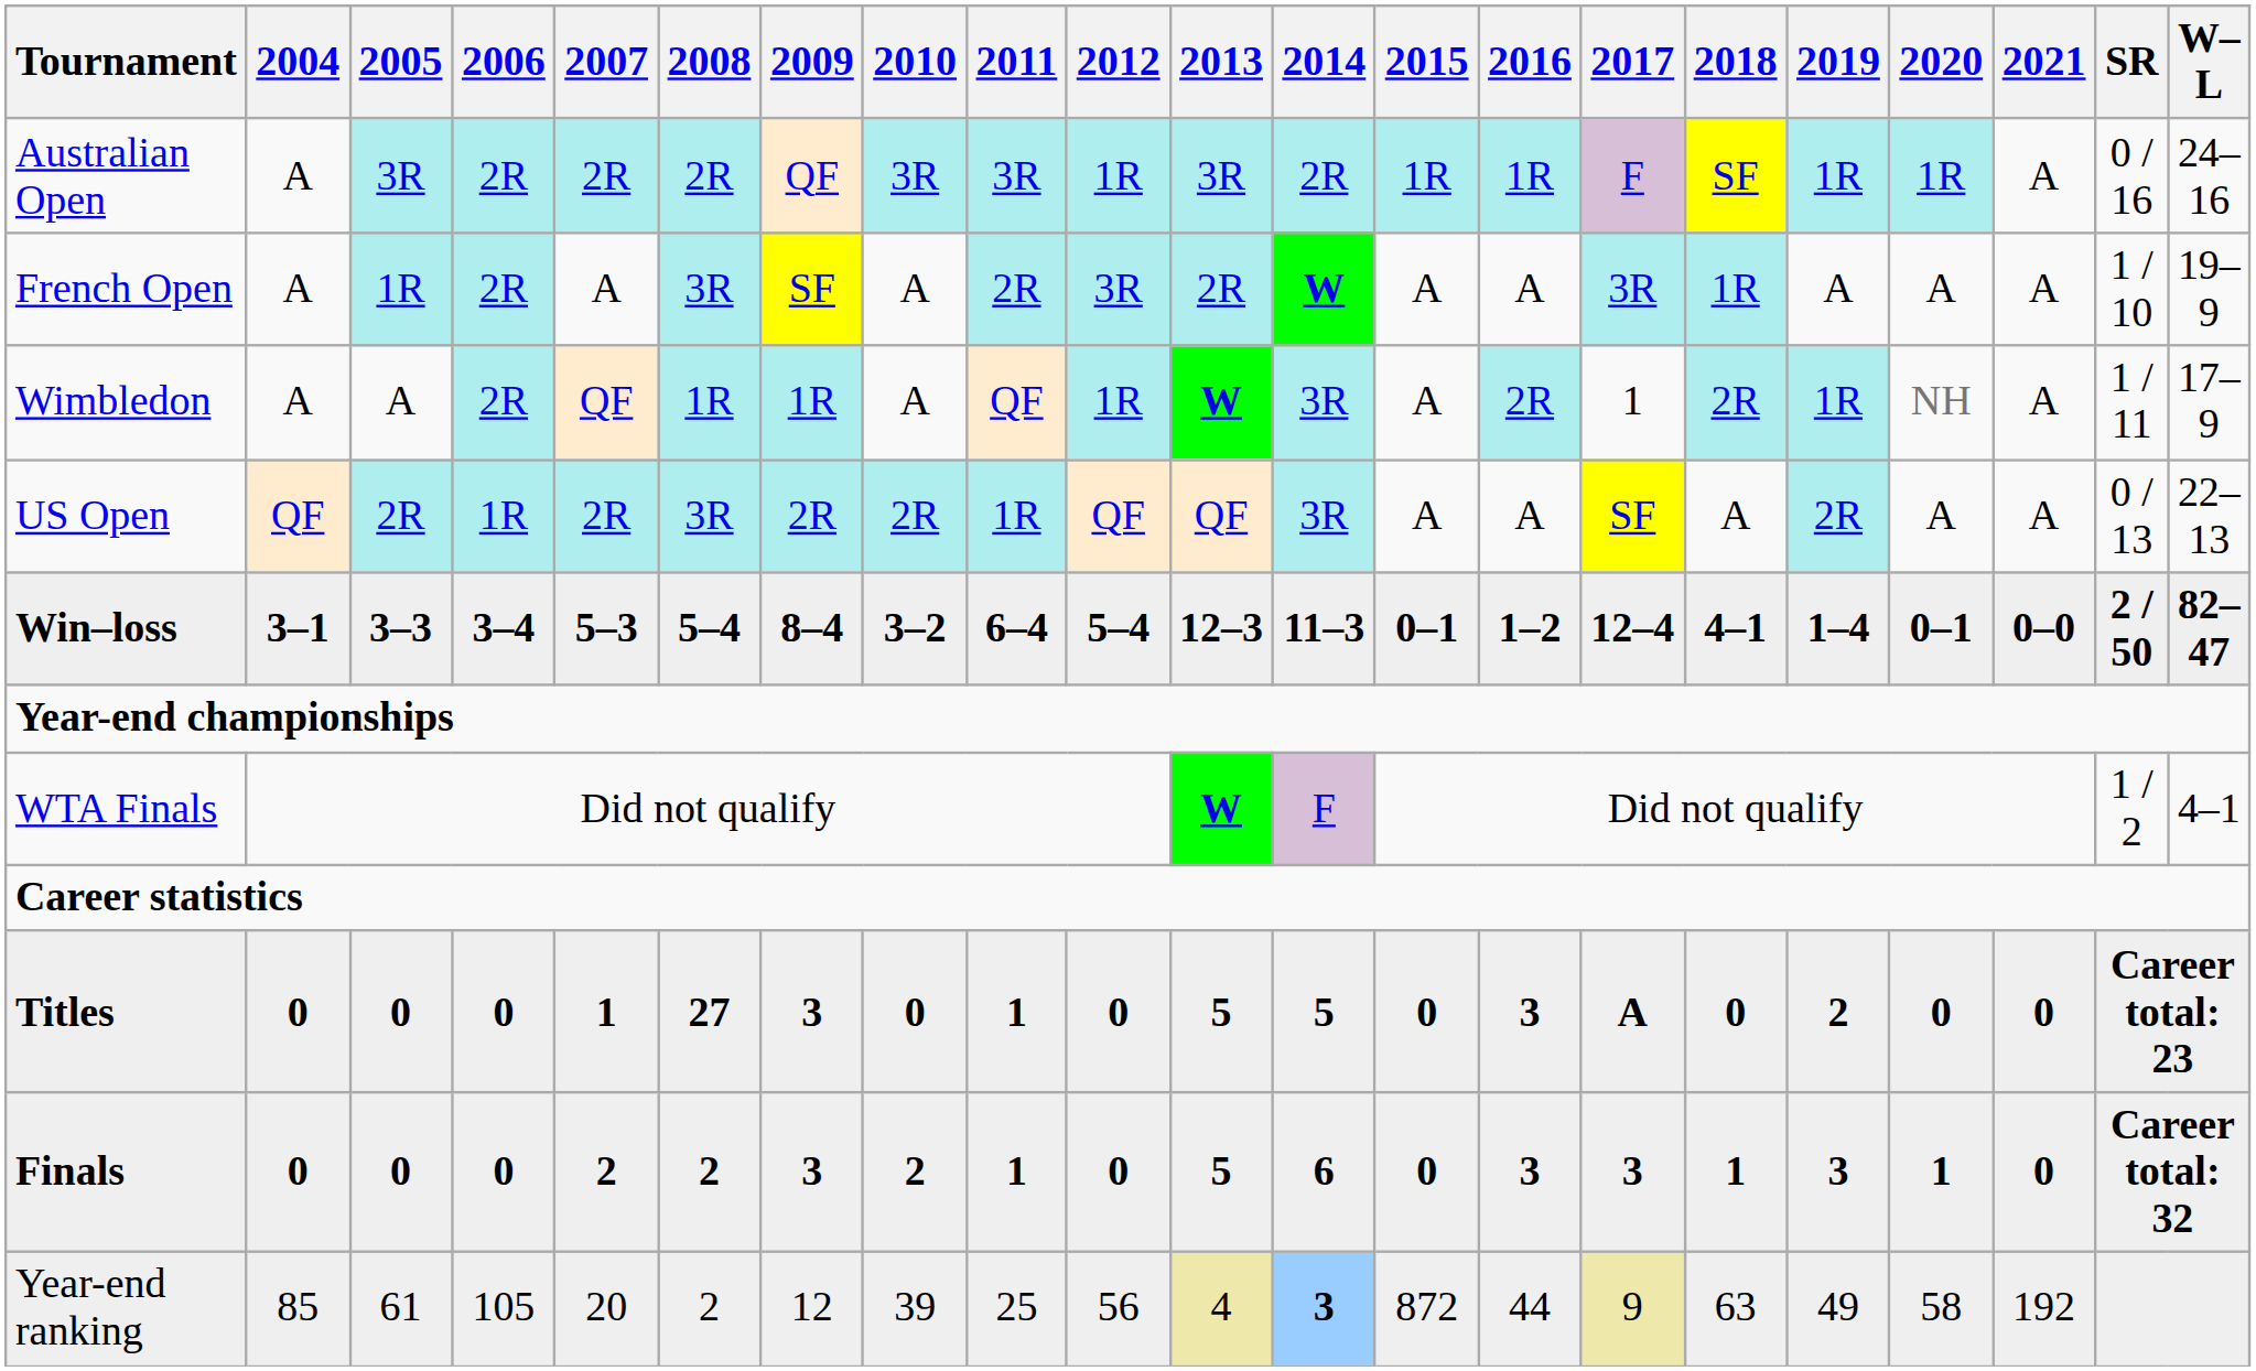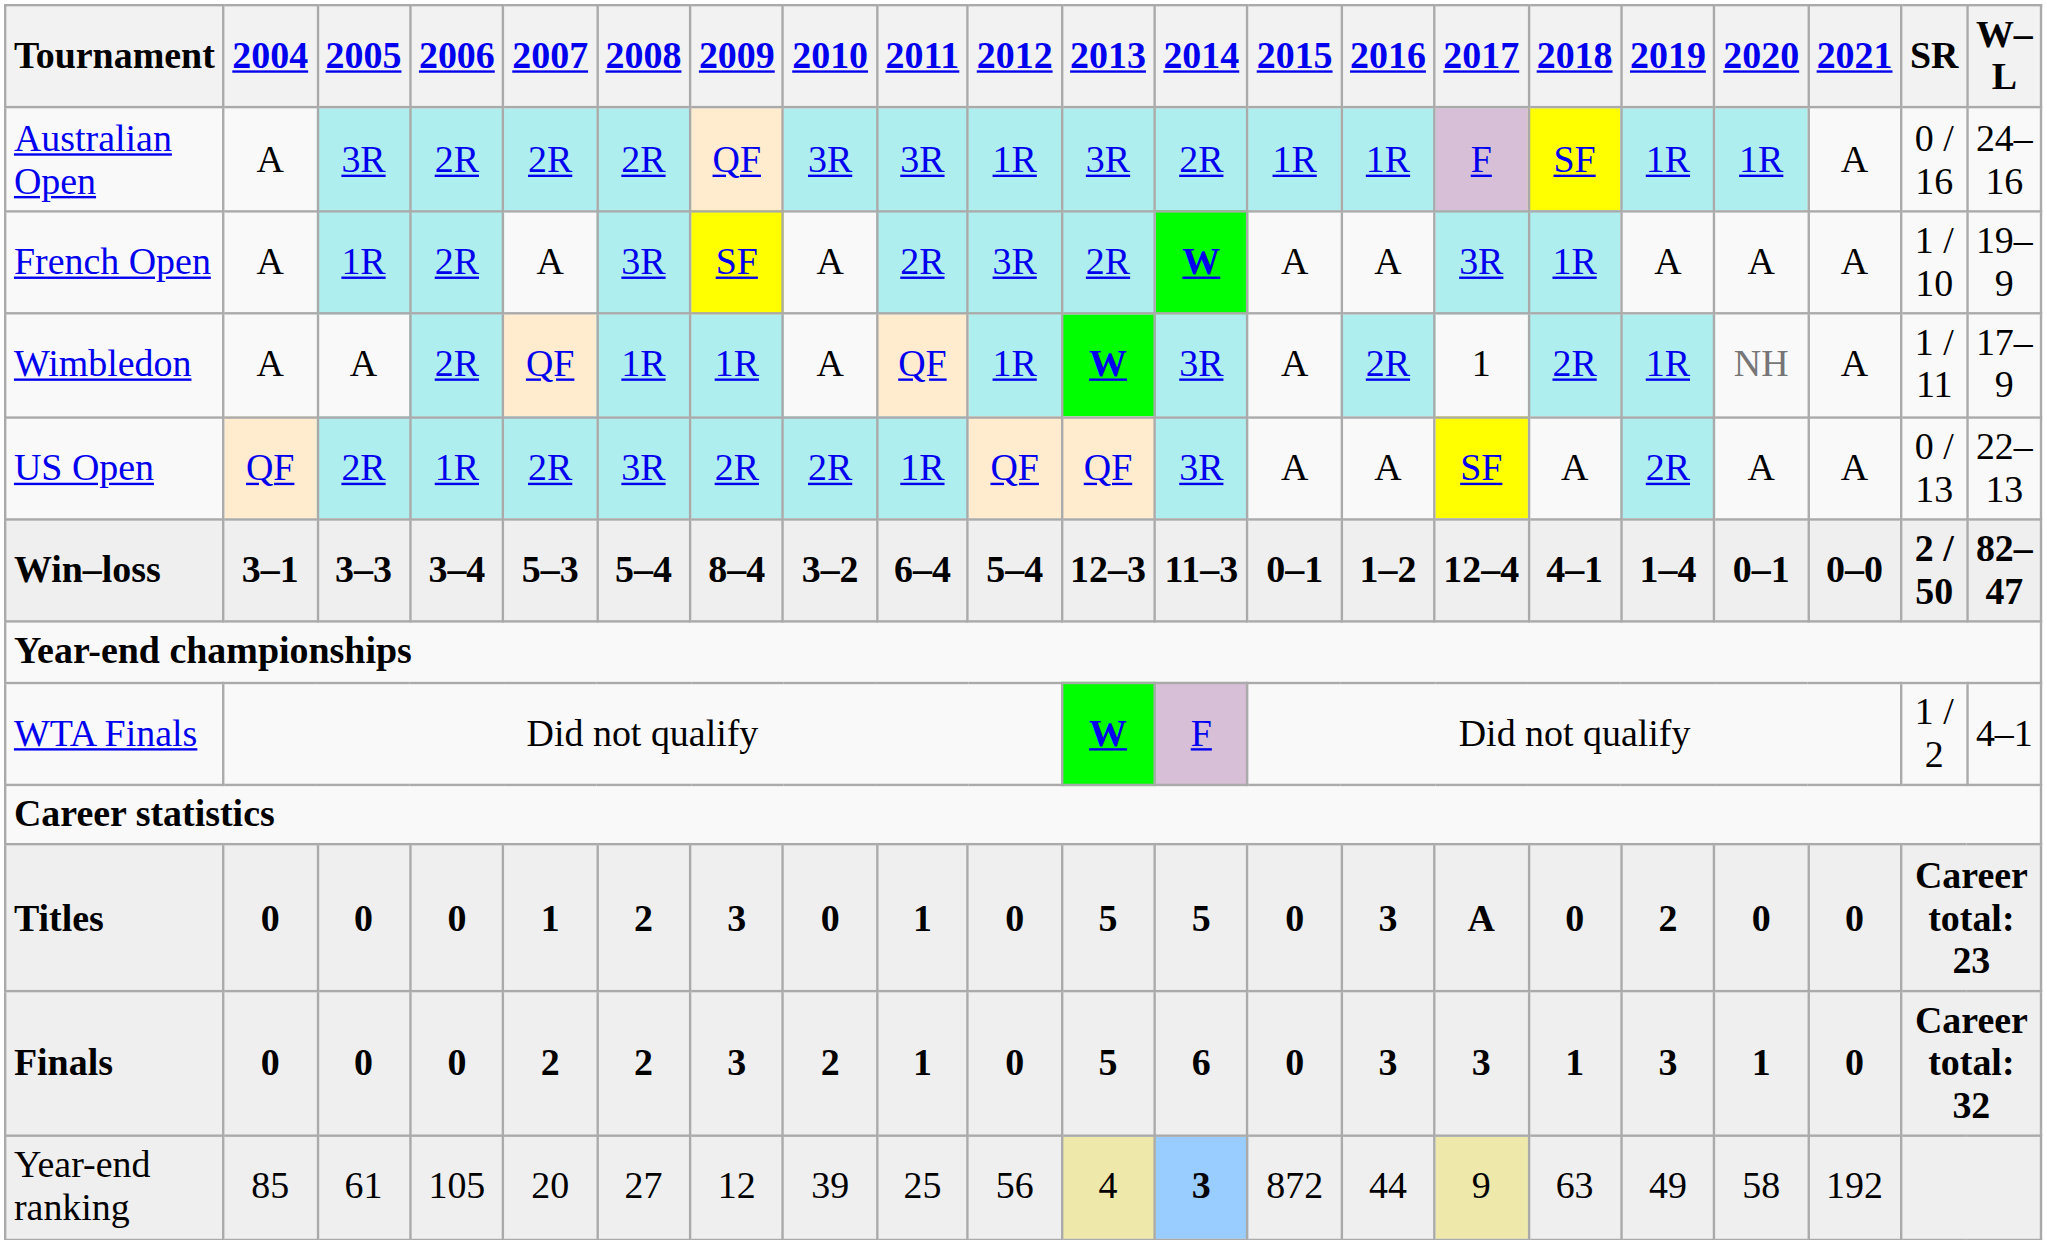 <table class="wikitable nowrap" style=text-align:center;>
 <tr>
 <th>Tournament</th>
 <th><a href='#'>2004</a></th>
 <th><a href='#'>2005</a></th>
 <th><a href='#'>2006</a></th>
 <th><a href='#'>2007</a></th>
 <th><a href='#'>2008</a></th>
 <th><a href='#'>2009</a></th>
 <th><a href='#'>2010</a></th>
 <th><a href='#'>2011</a></th>
 <th><a href='#'>2012</a></th>
 <th><a href='#'>2013</a></th>
 <th><a href='#'>2014</a></th>
 <th><a href='#'>2015</a></th>
 <th><a href='#'>2016</a></th>
 <th><a href='#'>2017</a></th>
 <th><a href='#'>2018</a></th>
 <th><a href='#'>2019</a></th>
 <th><a href='#'>2020</a></th>
 <th><a href='#'>2021</a></th>
 <th>SR</th>
 <th>W–L</th>
 </tr>
 <tr>
 <td align=left><a href='#'>Australian Open</a></td>
 <td>A</td>
 <td style="background:#afeeee;"><a href='#'>3R</a></td>
 <td style="background:#afeeee;"><a href='#'>2R</a></td>
 <td style="background:#afeeee;"><a href='#'>2R</a></td>
 <td style="background:#afeeee;"><a href='#'>2R</a></td>
 <td style="background:#ffebcd;"><a href='#'>QF</a></td>
 <td style="background:#afeeee;"><a href='#'>3R</a></td>
 <td style="background:#afeeee;"><a href='#'>3R</a></td>
 <td style="background:#afeeee;"><a href='#'>1R</a></td>
 <td style="background:#afeeee;"><a href='#'>3R</a></td>
 <td style="background:#afeeee;"><a href='#'>2R</a></td>
 <td style="background:#afeeee;"><a href='#'>1R</a></td>
 <td style="background:#afeeee;"><a href='#'>1R</a></td>
 <td style="background:thistle;"><a href='#'>F</a></td>
 <td style="background:yellow;"><a href='#'>SF</a></td>
 <td style="background:#afeeee;"><a href='#'>1R</a></td>
 <td style="background:#afeeee;"><a href='#'>1R</a></td>
 <td>A</td>
 <td>0 / 16</td>
 <td>24–16</td>
 </tr>
 <tr>
 <td align=left><a href='#'>French Open</a></td>
 <td>A</td>
 <td style="background:#afeeee;"><a href='#'>1R</a></td>
 <td style="background:#afeeee;"><a href='#'>2R</a></td>
 <td>A</td>
 <td style="background:#afeeee;"><a href='#'>3R</a></td>
 <td style="background:yellow;"><a href='#'>SF</a></td>
 <td>A</td>
 <td style="background:#afeeee;"><a href='#'>2R</a></td>
 <td style="background:#afeeee;"><a href='#'>3R</a></td>
 <td style="background:#afeeee;"><a href='#'>2R</a></td>
 <td style="background:lime;"><strong><a href='#'>W</a></strong></td>
 <td>A</td>
 <td>A</td>
 <td style="background:#afeeee;"><a href='#'>3R</a></td>
 <td style="background:#afeeee;"><a href='#'>1R</a></td>
 <td>A</td>
 <td>A</td>
 <td>A</td>
 <td>1 / 10</td>
 <td>19–9</td>
 </tr>
 <tr>
 <td align=left><a href='#'>Wimbledon</a></td>
 <td>A</td>
 <td>A</td>
 <td style="background:#afeeee;"><a href='#'>2R</a></td>
 <td style="background:#ffebcd;"><a href='#'>QF</a></td>
 <td style="background:#afeeee;"><a href='#'>1R</a></td>
 <td style="background:#afeeee;"><a href='#'>1R</a></td>
 <td>A</td>
 <td style="background:#ffebcd;"><a href='#'>QF</a></td>
 <td style="background:#afeeee;"><a href='#'>1R</a></td>
 <td style="background:lime;"><strong><a href='#'>W</a></strong></td>
 <td style="background:#afeeee;"><a href='#'>3R</a></td>
 <td>A</td>
 <td style="background:#afeeee;"><a href='#'>2R</a></td>
 <td>1</td>
 <td style="background:#afeeee;"><a href='#'>2R</a></td>
 <td style="background:#afeeee;"><a href='#'>1R</a></td>
 <td style="color:#767676;">NH</td>
 <td>A</td>
 <td>1 / 11</td>
 <td>17–9</td>
 </tr>
 <tr>
 <td align=left><a href='#'>US Open</a></td>
 <td style="background:#ffebcd;"><a href='#'>QF</a></td>
 <td style="background:#afeeee;"><a href='#'>2R</a></td>
 <td style="background:#afeeee;"><a href='#'>1R</a></td>
 <td style="background:#afeeee;"><a href='#'>2R</a></td>
 <td style="background:#afeeee;"><a href='#'>3R</a></td>
 <td style="background:#afeeee;"><a href='#'>2R</a></td>
 <td style="background:#afeeee;"><a href='#'>2R</a></td>
 <td style="background:#afeeee;"><a href='#'>1R</a></td>
 <td style="background:#ffebcd;"><a href='#'>QF</a></td>
 <td style="background:#ffebcd;"><a href='#'>QF</a></td>
 <td style="background:#afeeee;"><a href='#'>3R</a></td>
 <td>A</td>
 <td>A</td>
 <td style="background:yellow;"><a href='#'>SF</a></td>
 <td>A</td>
 <td style="background:#afeeee;"><a href='#'>2R</a></td>
 <td>A</td>
 <td>A</td>
 <td>0 / 13</td>
 <td>22–13</td>
 </tr>
 <tr style="background:#efefef; font-weight:bold;">
 <td style="text-align:left;">Win–loss</td>
 <td>3–1</td>
 <td>3–3</td>
 <td>3–4</td>
 <td>5–3</td>
 <td>5–4</td>
 <td>8–4</td>
 <td>3–2</td>
 <td>6–4</td>
 <td>5–4</td>
 <td>12–3</td>
 <td>11–3</td>
 <td>0–1</td>
 <td>1–2</td>
 <td>12–4</td>
 <td>4–1</td>
 <td>1–4</td>
 <td>0–1</td>
 <td>0–0</td>
 <td>2 / 50</td>
 <td>82–47</td>
 </tr>
 <tr>
 <td colspan="21" style="text-align:left;"><strong>Year-end championships</strong></td>
 </tr>
 <tr>
 <td align=left><a href='#'>WTA Finals</a></td>
 <td colspan="9">Did not qualify</td>
 <td style="background:lime;"><strong><a href='#'>W</a></strong></td>
 <td style="background:thistle;"><a href='#'>F</a></td>
 <td colspan="7">Did not qualify</td>
 <td>1 / 2</td>
 <td>4–1</td>
 </tr>
 <tr>
 <td colspan="21" style="text-align:left;"><strong>Career statistics</strong></td>
 </tr>
 <tr style="background:#efefef; font-weight:bold;">
 <td style="text-align:left">Titles</td>
 <td>0</td>
 <td>0</td>
 <td>0</td>
 <td>1</td>
-<td>27</td>
+<td>2</td>
 <td>3</td>
 <td>0</td>
 <td>1</td>
 <td>0</td>
 <td>5</td>
 <td>5</td>
 <td>0</td>
 <td>3</td>
 <td>A</td>
 <td>0</td>
 <td>2</td>
 <td>0</td>
 <td>0</td>
 <td colspan="2">Career total: 23</td>
 </tr>
 <tr style="background:#efefef; font-weight:bold;">
 <td style="text-align:left">Finals</td>
 <td>0</td>
 <td>0</td>
 <td>0</td>
 <td>2</td>
 <td>2</td>
 <td>3</td>
 <td>2</td>
 <td>1</td>
 <td>0</td>
 <td>5</td>
 <td>6</td>
 <td>0</td>
 <td>3</td>
 <td>3</td>
 <td>1</td>
 <td>3</td>
 <td>1</td>
 <td>0</td>
 <td colspan="2">Career total: 32</td>
 </tr>
 <tr style="background:#efefef;">
 <td align=left>Year-end ranking</td>
 <td>85</td>
 <td>61</td>
 <td>105</td>
 <td>20</td>
-<td>2</td>
+<td>27</td>
 <td>12</td>
 <td>39</td>
 <td>25</td>
 <td>56</td>
 <td style="background:#eee8aa;">4</td>
 <td style="background:#9cf;"><strong>3</strong></td>
 <td>872</td>
 <td>44</td>
 <td style="background:#eee8aa;">9</td>
 <td>63</td>
 <td>49</td>
 <td>58</td>
 <td>192</td>
 <td colspan="2"></td>
 </tr>
 </table>
